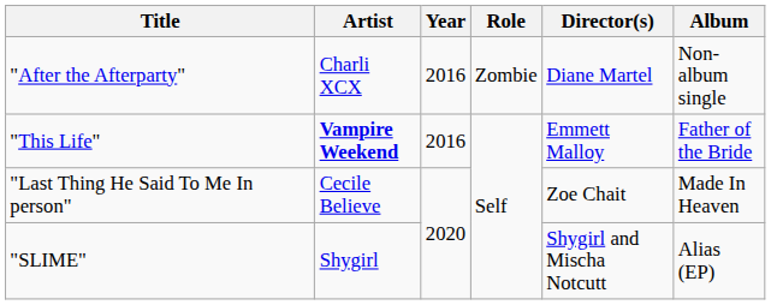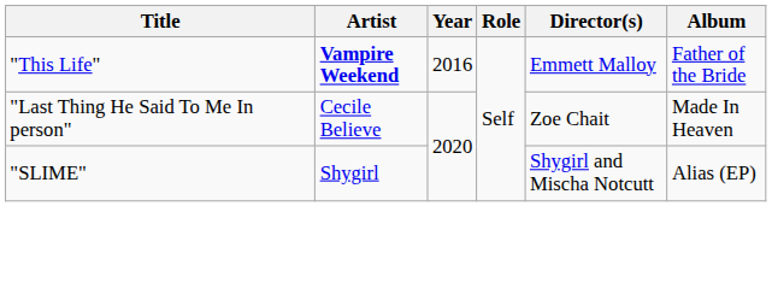 <table class="wikitable">
 <tr>
 <th scope="col" style="width:15em;">Title</th>
 <th scope="col">Artist</th>
 <th scope="col">Year</th>
 <th scope="col">Role</th>
 <th scope="col">Director(s)</th>
 <th scope="col">Album</th>
-</tr>
-<tr>
-<td>"<a href='#'>After the Afterparty</a>"</td>
-<td><a href='#'>Charli XCX</a></td>
-<td>2016</td>
-<td>Zombie</td>
-<td><a href='#'>Diane Martel</a></td>
-<td>Non-album single</td>
 </tr>
 <tr>
 <td>"<a href='#'>This Life</a>"</td>
 <td><strong><a href='#'>Vampire Weekend</a></strong></td>
 <td>2016</td>
 <td rowspan="3">Self</td>
 <td><a href='#'>Emmett Malloy</a></td>
 <td><a href='#'>Father of the Bride</a></td>
 </tr>
 <tr>
 <td>"Last Thing He Said To Me In person"</td>
 <td><a href='#'>Cecile Believe</a></td>
 <td rowspan="2">2020</td>
 <td>Zoe Chait</td>
 <td>Made In Heaven</td>
 </tr>
 <tr>
 <td>"SLIME"</td>
 <td><a href='#'>Shygirl</a></td>
 <td><a href='#'>Shygirl</a> and Mischa Notcutt</td>
 <td>Alias (EP)</td>
 </tr>
 </table>
